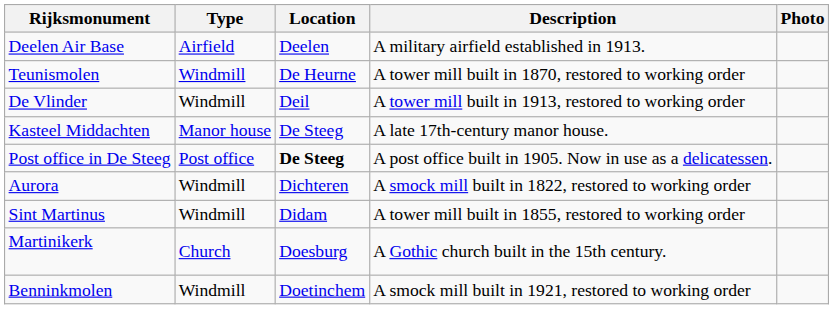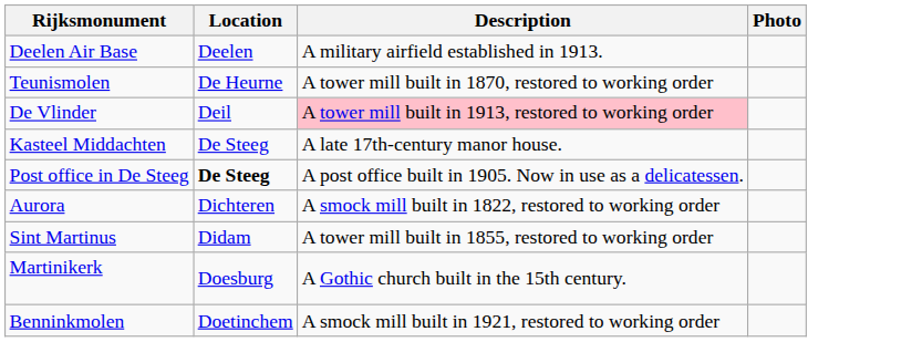 <table class="wikitable">
 <tr>
 <th>Rijksmonument</th>
-<th>Type</th>
 <th>Location</th>
 <th>Description</th>
 <th>Photo</th>
 </tr>
 <tr>
 <td><a href='#'>Deelen Air Base</a><br></td>
-<td><a href='#'>Airfield</a></td>
 <td><a href='#'>Deelen</a></td>
 <td>A military airfield established in 1913.</td>
 <td></td>
 </tr>
 <tr>
 <td><a href='#'>Teunismolen</a><br></td>
-<td><a href='#'>Windmill</a></td>
 <td><a href='#'>De Heurne</a></td>
 <td>A tower mill built in 1870, restored to working order</td>
 <td></td>
 </tr>
 <tr>
 <td><a href='#'>De Vlinder</a><br></td>
-<td>Windmill</td>
 <td><a href='#'>Deil</a></td>
-<td>A <a href='#'>tower mill</a> built in 1913, restored to working order</td>
+<td style="background: pink;">A <a href='#'>tower mill</a> built in 1913, restored to working order</td>
 <td></td>
 </tr>
 <tr>
 <td><a href='#'>Kasteel Middachten</a><br></td>
-<td><a href='#'>Manor house</a></td>
 <td><a href='#'>De Steeg</a></td>
 <td>A late 17th-century manor house.</td>
 <td></td>
 </tr>
 <tr>
 <td><a href='#'>Post office in De Steeg</a><br></td>
-<td><a href='#'>Post office</a></td>
 <td><strong>De Steeg</strong></td>
 <td>A post office built in 1905. Now in use as a <a href='#'>delicatessen</a>.</td>
 <td></td>
 </tr>
 <tr>
 <td><a href='#'>Aurora</a><br></td>
-<td>Windmill</td>
 <td><a href='#'>Dichteren</a></td>
 <td>A <a href='#'>smock mill</a> built in 1822, restored to working order</td>
 <td></td>
 </tr>
 <tr>
 <td><a href='#'>Sint Martinus</a><br></td>
-<td>Windmill</td>
 <td><a href='#'>Didam</a></td>
 <td>A tower mill built in 1855, restored to working order</td>
 <td></td>
 </tr>
 <tr>
 <td><a href='#'>Martinikerk</a><br><br></td>
-<td><a href='#'>Church</a></td>
 <td><a href='#'>Doesburg</a></td>
 <td>A <a href='#'>Gothic</a> church built in the 15th century.</td>
 <td></td>
 </tr>
 <tr>
 <td><a href='#'>Benninkmolen</a><br></td>
-<td>Windmill</td>
 <td><a href='#'>Doetinchem</a></td>
 <td>A smock mill built in 1921, restored to working order</td>
 <td></td>
 </tr>
 </table>
